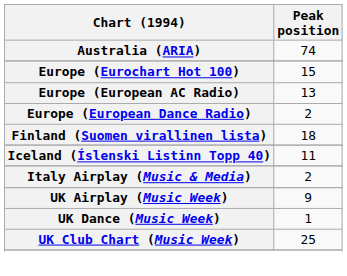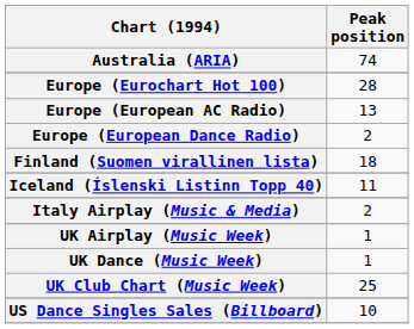 <table class="wikitable plainrowheaders sortable" style="text-align:center">
 <tr>
 <th scope="col">Chart (1994)</th>
 <th scope="col">Peak<br>position</th>
 </tr>
 <tr>
 <th scope="row">Australia (<a href='#'>ARIA</a>)</th>
 <td>74</td>
 </tr>
 <tr>
 </tr>
 <tr>
 </tr>
 <tr>
 <th scope="row">Europe (<a href='#'>Eurochart Hot 100</a>)</th>
-<td>15</td>
+<td>28</td>
 </tr>
 <tr>
 <th scope="row">Europe (European AC Radio)</th>
 <td>13</td>
 </tr>
 <tr>
 <th scope="row">Europe (<a href='#'>European Dance Radio</a>)</th>
 <td>2</td>
 </tr>
 <tr>
 <th scope="row">Finland (<a href='#'>Suomen virallinen lista</a>)</th>
 <td>18</td>
 </tr>
 <tr>
 </tr>
 <tr>
 </tr>
 <tr>
 <th scope="row">Iceland (<a href='#'>Íslenski Listinn Topp 40</a>)</th>
 <td>11</td>
 </tr>
 <tr>
 </tr>
 <tr>
 <th scope="row">Italy Airplay (<em><a href='#'>Music & Media</a></em>)</th>
 <td>2</td>
 </tr>
 <tr>
 </tr>
 <tr>
 </tr>
 <tr>
 </tr>
 <tr>
 </tr>
 <tr>
 </tr>
 <tr>
 </tr>
 <tr>
 </tr>
 <tr>
 <th scope="row">UK Airplay (<em><a href='#'>Music Week</a></em>)</th>
-<td>9</td>
+<td>1</td>
 </tr>
 <tr>
 <th scope="row">UK Dance (<em><a href='#'>Music Week</a></em>)</th>
 <td>1</td>
 </tr>
 <tr>
 <th scope="row"><a href='#'>UK Club Chart</a> (<em><a href='#'>Music Week</a></em>)</th>
 <td>25</td>
 </tr>
 <tr>
 </tr>
 <tr>
+<th scope="row">US <a href='#'>Dance Singles Sales</a> (<em><a href='#'>Billboard</a></em>)</th>
+<td>10</td>
+</tr>
+<tr>
 </tr>
 </table>
